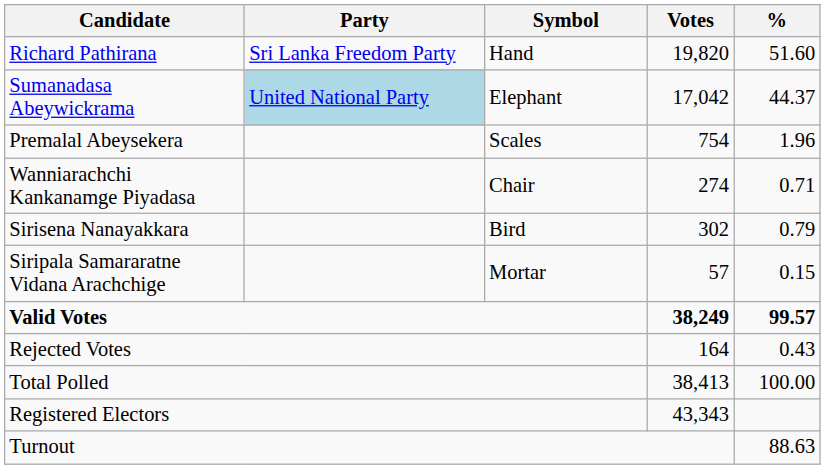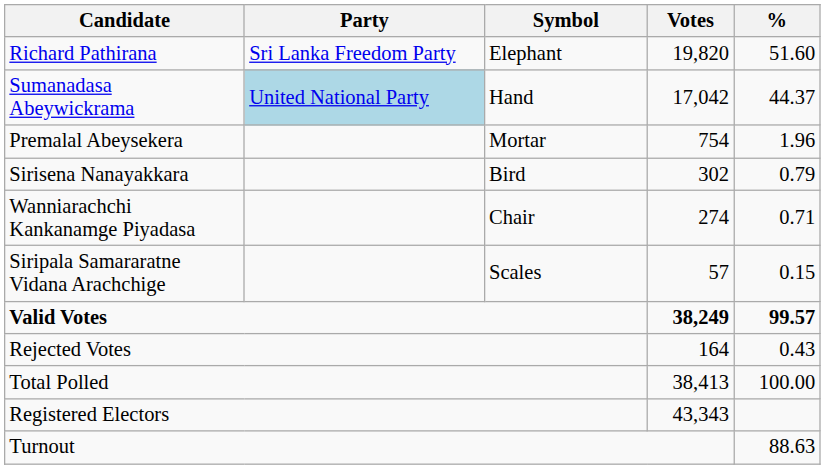 <table class="wikitable" border="1" style="text-align:right;">
 <tr>
 <th align=left width="180">Candidate</th>
 <th align=left width="180">Party</th>
 <th align=left width="120">Symbol</th>
 <th align=left width="60">Votes</th>
 <th align=left width="60">%</th>
 </tr>
 <tr>
 <td align=left><a href='#'>Richard Pathirana</a></td>
 <td align=left><a href='#'>Sri Lanka Freedom Party</a></td>
-<td align=left>Hand</td>
+<td align=left>Elephant</td>
 <td align=right>19,820</td>
 <td align=right>51.60</td>
 </tr>
 <tr>
 <td align=left><a href='#'>Sumanadasa Abeywickrama</a></td>
 <td align=left style="background: lightblue;"><a href='#'>United National Party</a></td>
-<td align=left>Elephant</td>
+<td align=left>Hand</td>
 <td align=right>17,042</td>
 <td align=right>44.37</td>
 </tr>
 <tr>
 <td align=left>Premalal Abeysekera</td>
 <td></td>
-<td align=left>Scales</td>
+<td align=left>Mortar</td>
 <td align=right>754</td>
 <td align=right>1.96</td>
+</tr>
+<tr>
+<td align=left>Sirisena Nanayakkara</td>
+<td></td>
+<td align=left>Bird</td>
+<td align=right>302</td>
+<td align=right>0.79</td>
 </tr>
 <tr>
 <td align=left>Wanniarachchi Kankanamge Piyadasa</td>
 <td></td>
 <td align=left>Chair</td>
 <td align=right>274</td>
 <td align=right>0.71</td>
 </tr>
 <tr>
-<td align=left>Sirisena Nanayakkara</td>
-<td></td>
-<td align=left>Bird</td>
-<td align=right>302</td>
-<td align=right>0.79</td>
-</tr>
-<tr>
 <td align=left>Siripala Samararatne Vidana Arachchige</td>
 <td></td>
-<td align=left>Mortar</td>
+<td align=left>Scales</td>
 <td align=right>57</td>
 <td align=right>0.15</td>
 </tr>
 <tr>
 <td align=left colspan=3><strong>Valid Votes</strong></td>
 <td align=right><strong>38,249</strong></td>
 <td align=right><strong>99.57</strong></td>
 </tr>
 <tr>
 <td align=left colspan=3>Rejected Votes</td>
 <td align=right>164</td>
 <td align=right>0.43</td>
 </tr>
 <tr>
 <td align=left colspan=3>Total Polled</td>
 <td align=right>38,413</td>
 <td align=right>100.00</td>
 </tr>
 <tr>
 <td align=left colspan=3>Registered Electors</td>
 <td align=right>43,343</td>
 <td></td>
 </tr>
 <tr>
 <td align=left colspan=4>Turnout</td>
 <td align=right>88.63</td>
 </tr>
 </table>
